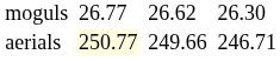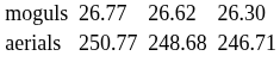 <table>
 <tr>
 <td>moguls<br></td>
 <td></td>
 <td>26.77</td>
 <td></td>
 <td>26.62</td>
 <td></td>
 <td>26.30</td>
 </tr>
 <tr>
 <td>aerials<br></td>
 <td></td>
-<td style="background: lightyellow;">250.77</td>
+<td>250.77</td>
 <td></td>
-<td>249.66</td>
+<td>248.68</td>
 <td></td>
 <td>246.71</td>
 </tr>
 </table>
